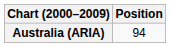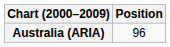 <table class="wikitable plainrowheaders" style="text-align:center">
 <tr>
 <th scope="col">Chart (2000–2009)</th>
 <th scope="col">Position</th>
 </tr>
 <tr>
 <th scope="row">Australia (ARIA) </th>
-<td>94</td>
+<td>96</td>
 </tr>
 </table>
